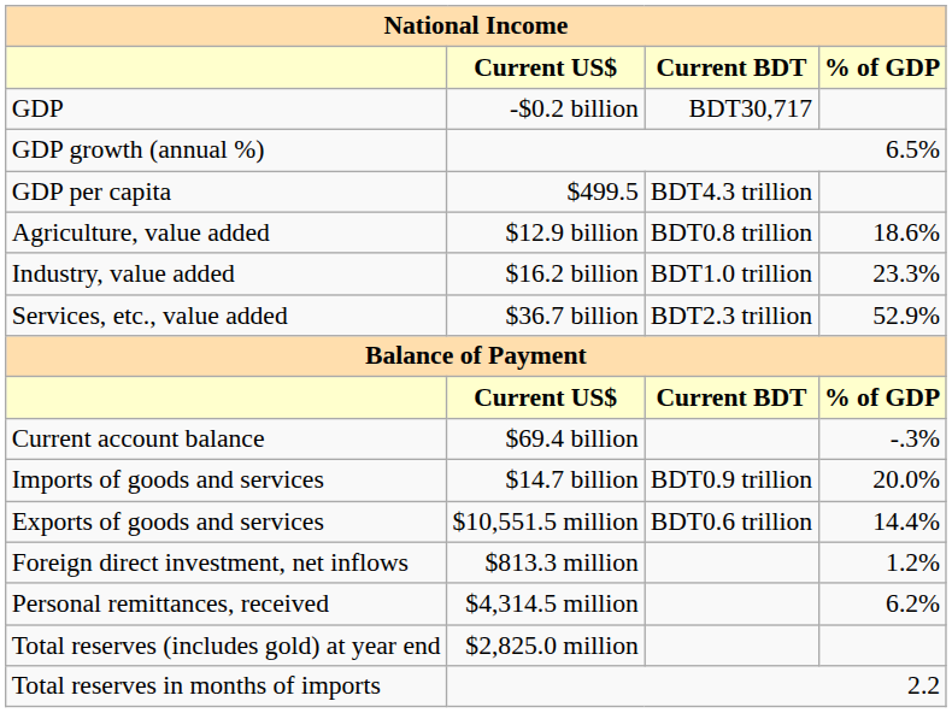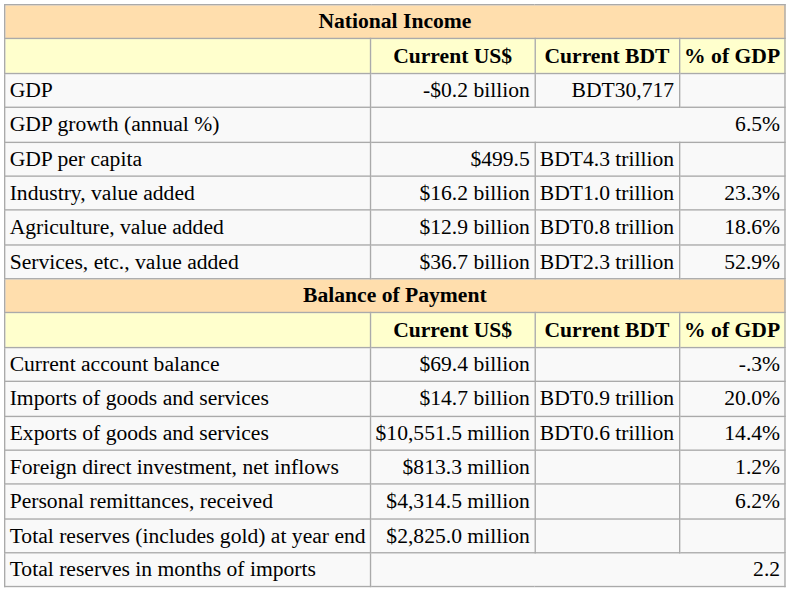 <table class="wikitable">
 <tr>
 <th colspan="4" style="background: #ffdead;">National Income</th>
 </tr>
 <tr>
 <th style="background: #ffffcd;"></th>
 <th style="background: #ffffcd;">Current US$</th>
 <th style="background: #ffffcd;">Current BDT</th>
 <th style="background: #ffffcd;">% of GDP</th>
 </tr>
 <tr>
 <td>GDP</td>
 <td style="text-align: right;">-$0.2 billion</td>
 <td style="text-align: right;">BDT30,717</td>
 <td style="text-align: right;"></td>
 </tr>
 <tr>
 <td>GDP growth (annual %)</td>
 <td colspan="3"  style="text-align: right;">6.5%</td>
 </tr>
 <tr>
 <td>GDP per capita</td>
 <td style="text-align: right;">$499.5</td>
 <td style="text-align: right;">BDT4.3 trillion</td>
 <td style="text-align: right;"></td>
 </tr>
 <tr>
+<td>Industry, value added</td>
+<td style="text-align: right;">$16.2 billion</td>
+<td style="text-align: right;">BDT1.0 trillion</td>
+<td style="text-align: right;">23.3%</td>
+</tr>
+<tr>
 <td>Agriculture, value added</td>
 <td style="text-align: right;">$12.9 billion</td>
 <td style="text-align: right;">BDT0.8 trillion</td>
 <td style="text-align: right;">18.6%</td>
-</tr>
-<tr>
-<td>Industry, value added</td>
-<td style="text-align: right;">$16.2 billion</td>
-<td style="text-align: right;">BDT1.0 trillion</td>
-<td style="text-align: right;">23.3%</td>
 </tr>
 <tr>
 <td>Services, etc., value added</td>
 <td style="text-align: right;">$36.7 billion</td>
 <td style="text-align: right;">BDT2.3 trillion</td>
 <td style="text-align: right;">52.9%</td>
 </tr>
 <tr>
 <th colspan="4" style="background: #ffdead;">Balance of Payment</th>
 </tr>
 <tr>
 <th style="background: #ffffcd;"></th>
 <th style="background: #ffffcd;">Current US$</th>
 <th style="background: #ffffcd;">Current BDT</th>
 <th style="background: #ffffcd;">% of GDP</th>
 </tr>
 <tr>
 <td>Current account balance</td>
 <td style="text-align: right;">$69.4 billion</td>
 <td style="text-align: right;"></td>
 <td style="text-align: right;">-.3%</td>
 </tr>
 <tr>
 <td>Imports of goods and services</td>
 <td style="text-align: right;">$14.7 billion</td>
 <td style="text-align: right;">BDT0.9 trillion</td>
 <td style="text-align: right;">20.0%</td>
 </tr>
 <tr>
 <td>Exports of goods and services</td>
 <td style="text-align: right;">$10,551.5 million</td>
 <td style="text-align: right;">BDT0.6 trillion</td>
 <td style="text-align: right;">14.4%</td>
 </tr>
 <tr>
 <td>Foreign direct investment, net inflows</td>
 <td style="text-align: right;">$813.3 million</td>
 <td style="text-align: right;"></td>
 <td style="text-align: right;">1.2%</td>
 </tr>
 <tr>
 <td>Personal remittances, received</td>
 <td style="text-align: right;">$4,314.5 million</td>
 <td style="text-align: right;"></td>
 <td style="text-align: right;">6.2%</td>
 </tr>
 <tr>
 <td>Total reserves (includes gold) at year end</td>
 <td style="text-align: right;">$2,825.0 million</td>
 <td style="text-align: right;"></td>
 <td style="text-align: right;"></td>
 </tr>
 <tr>
 <td>Total reserves in months of imports</td>
 <td colspan="3"  style="text-align: right;">2.2</td>
 </tr>
 </table>
